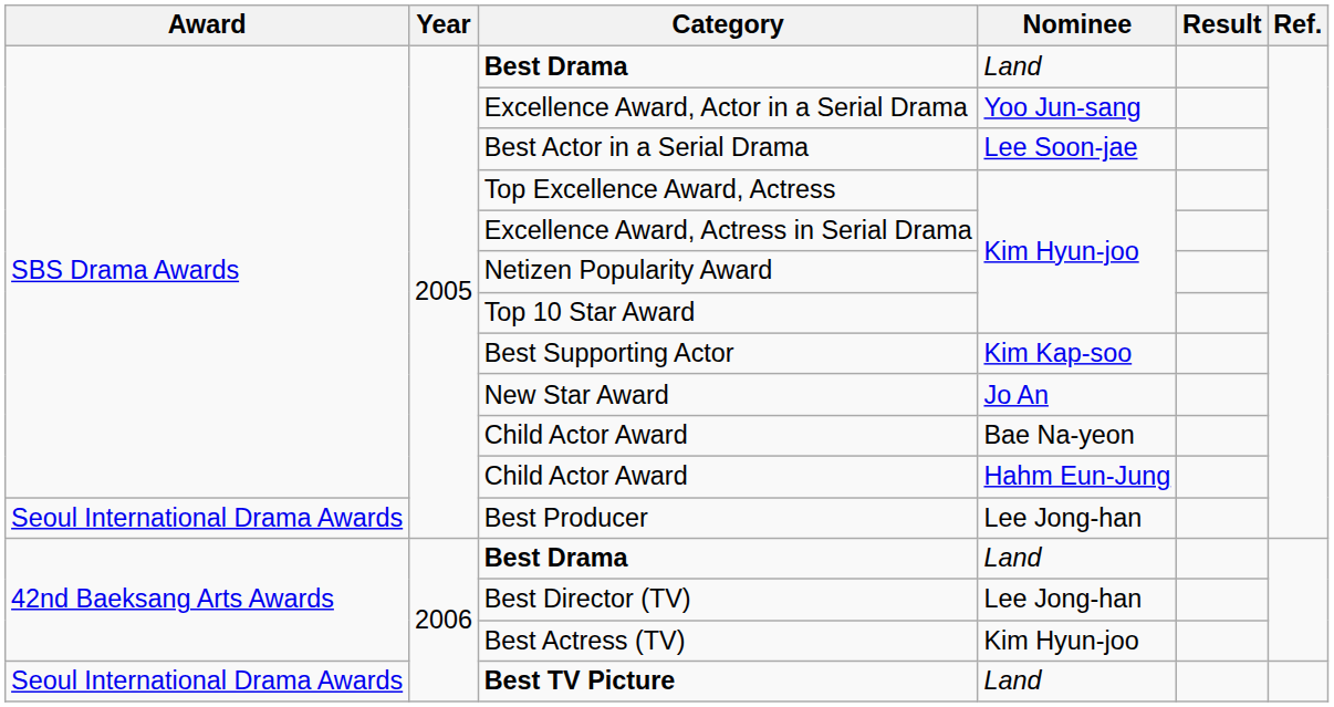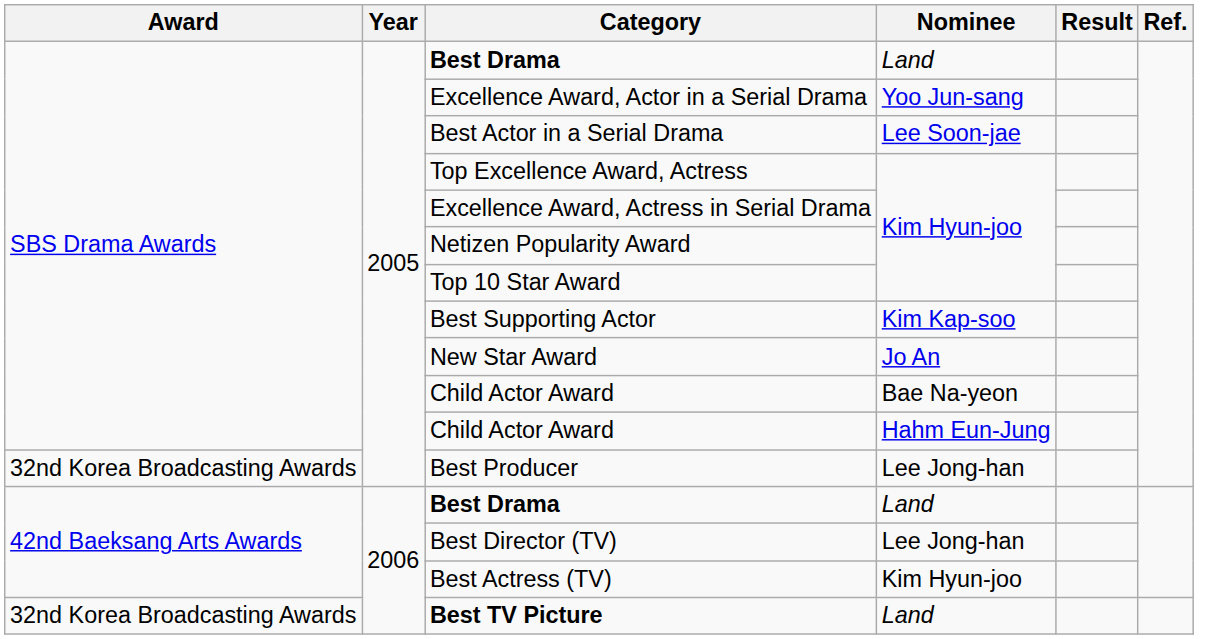 <table class="wikitable">
 <tr>
 <th>Award</th>
 <th>Year</th>
 <th>Category</th>
 <th>Nominee</th>
 <th>Result</th>
 <th>Ref.</th>
 </tr>
 <tr>
 <td rowspan="11" scope="row" !><a href='#'>SBS Drama Awards</a></td>
 <td rowspan="12">2005</td>
 <td><strong>Best Drama</strong></td>
 <td><em>Land</em></td>
 <td></td>
 <td rowspan="12"></td>
 </tr>
 <tr>
 <td>Excellence Award, Actor in a Serial Drama</td>
 <td><a href='#'>Yoo Jun-sang</a></td>
 <td></td>
 </tr>
 <tr>
 <td>Best Actor in a Serial Drama</td>
 <td><a href='#'>Lee Soon-jae</a></td>
 <td></td>
 </tr>
 <tr>
 <td>Top Excellence Award, Actress</td>
 <td rowspan="4"><a href='#'>Kim Hyun-joo</a></td>
 <td></td>
 </tr>
 <tr>
 <td>Excellence Award, Actress in Serial Drama</td>
 <td></td>
 </tr>
 <tr>
 <td>Netizen Popularity Award</td>
 <td></td>
 </tr>
 <tr>
 <td>Top 10 Star Award</td>
 <td></td>
 </tr>
 <tr>
 <td>Best Supporting Actor</td>
 <td><a href='#'>Kim Kap-soo</a></td>
 <td></td>
 </tr>
 <tr>
 <td>New Star Award</td>
 <td><a href='#'>Jo An</a></td>
 <td></td>
 </tr>
 <tr>
 <td>Child Actor Award</td>
 <td>Bae Na-yeon</td>
 <td></td>
 </tr>
 <tr>
 <td>Child Actor Award</td>
 <td><a href='#'>Hahm Eun-Jung</a></td>
 <td></td>
 </tr>
 <tr>
-<td scope="row"><a href='#'>Seoul International Drama Awards</a></td>
+<td scope="row">32nd Korea Broadcasting Awards</td>
 <td>Best Producer</td>
 <td>Lee Jong-han</td>
 <td></td>
 </tr>
 <tr>
 <td rowspan="3"><a href='#'>42nd Baeksang Arts Awards</a></td>
 <td rowspan="4">2006</td>
 <td><strong>Best Drama</strong></td>
 <td><em>Land</em></td>
 <td></td>
 <td rowspan="3"></td>
 </tr>
 <tr>
 <td>Best Director (TV)</td>
 <td Lee Jong-han>Lee Jong-han</td>
 <td></td>
 </tr>
 <tr>
 <td>Best Actress (TV)</td>
 <td>Kim Hyun-joo</td>
 <td></td>
 </tr>
 <tr>
-<td scope="row"><a href='#'>Seoul International Drama Awards</a></td>
+<td scope="row">32nd Korea Broadcasting Awards</td>
 <td><strong>Best TV Picture</strong></td>
 <td><em>Land</em></td>
 <td></td>
 <td></td>
 </tr>
 </table>
